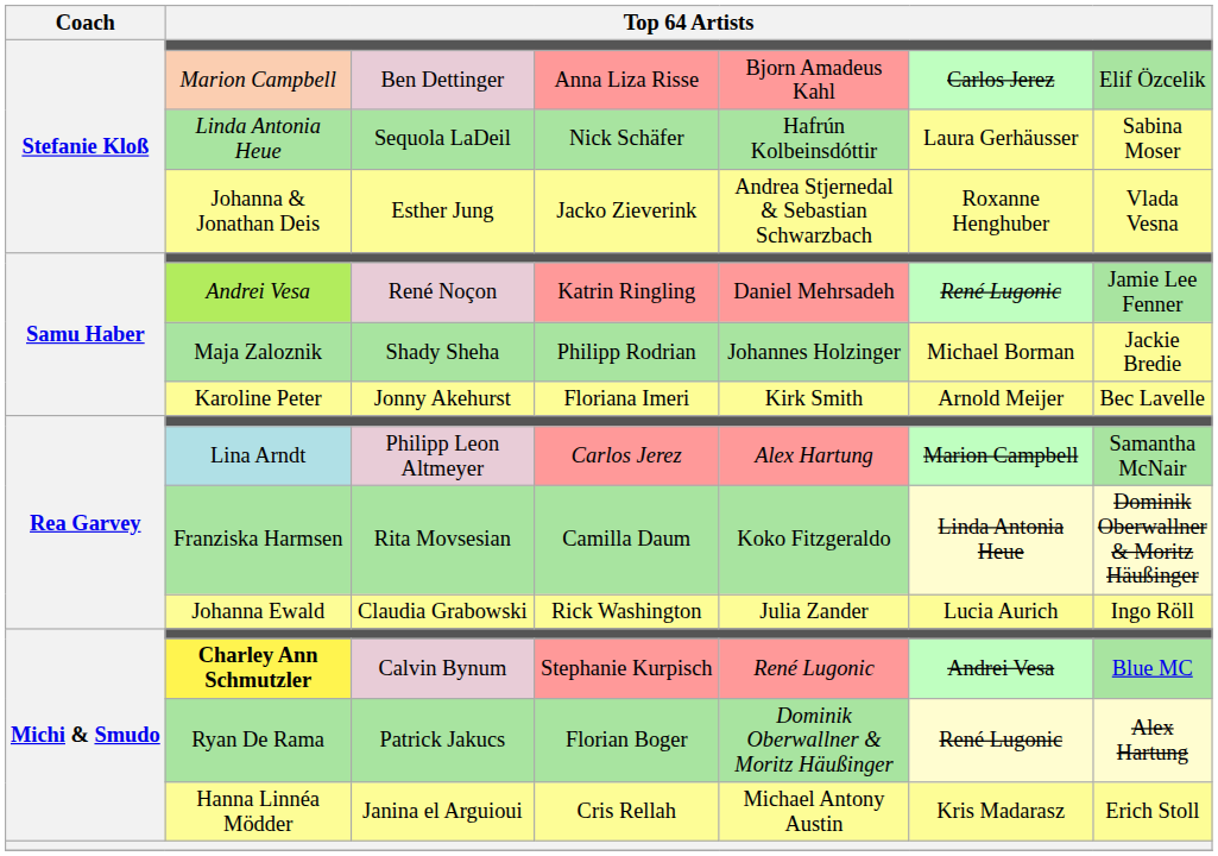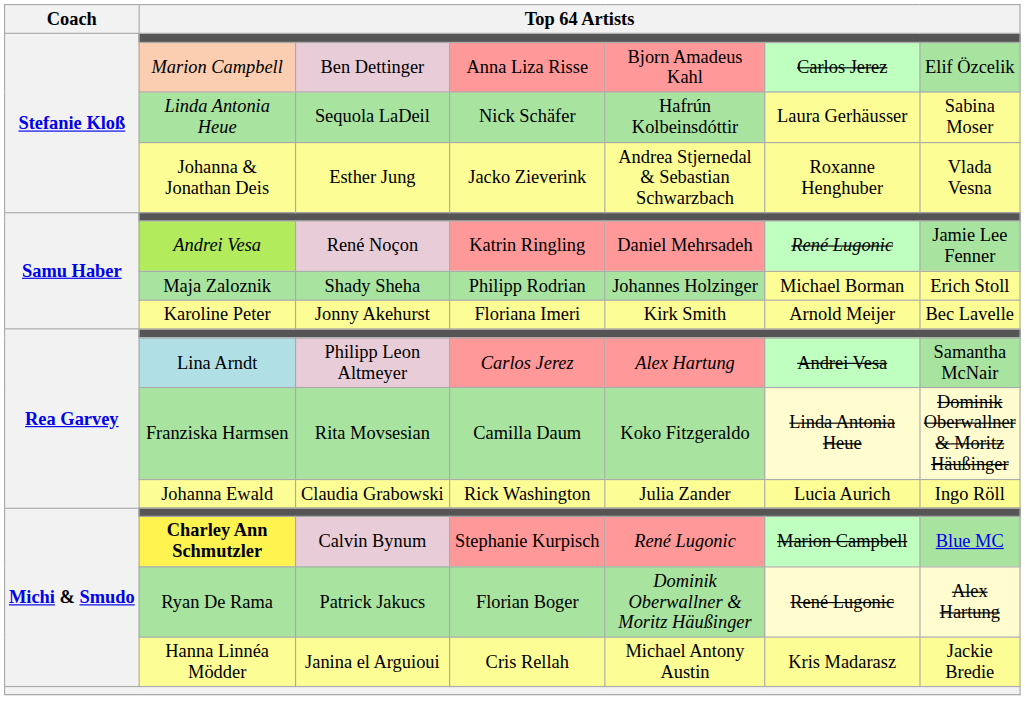 <table class="wikitable" style="text-align:center; width:100%;">
 <tr>
 <th scope="col" style="width:15%;">Coach</th>
 <th scope="col" style="width:85%;" colspan="6">Top 64 Artists</th>
 </tr>
 <tr>
 <th rowspan="4"><a href='#'>Stefanie Kloß</a></th>
 <td colspan=6 style="background:#555555;"></td>
 </tr>
 <tr>
 <td width="17%" style="background:#FBCEB1;"><em>Marion Campbell</em></td>
 <td width="17%" style="background:#E8CCD7;">Ben Dettinger</td>
 <td width="17%" style="background:#FF9999;">Anna Liza Risse</td>
 <td width="17%" style="background:#FF9999;">Bjorn Amadeus Kahl</td>
 <td width="17%" style="background:#BFFFC0;"><s>Carlos Jerez</s></td>
 <td width="17%" style="background:#A8E4A0;">Elif Özcelik</td>
 </tr>
 <tr>
 <td style="background:#A8E4A0;"><em>Linda Antonia Heue</em></td>
 <td style="background:#A8E4A0;">Sequola LaDeil</td>
 <td style="background:#A8E4A0;">Nick Schäfer</td>
 <td style="background:#A8E4A0;">Hafrún Kolbeinsdóttir</td>
 <td style="background:#FDFD96;">Laura Gerhäusser</td>
 <td style="background:#FDFD96;">Sabina Moser</td>
 </tr>
 <tr>
 <td style="background:#FDFD96;">Johanna & Jonathan Deis</td>
 <td style="background:#FDFD96;">Esther Jung</td>
 <td style="background:#FDFD96;">Jacko Zieverink</td>
 <td style="background:#FDFD96;">Andrea Stjernedal & Sebastian Schwarzbach</td>
 <td style="background:#FDFD96;">Roxanne Henghuber</td>
 <td style="background:#FDFD96;">Vlada Vesna</td>
 </tr>
 <tr>
 <th scope="row" rowspan="4"><a href='#'>Samu Haber</a></th>
 <td colspan=6 style="background:#555555;"></td>
 </tr>
 <tr>
 <td style="background:#B2EC5D;"><em>Andrei Vesa</em></td>
 <td style="background:#E8CCD7;">René Noçon</td>
 <td style="background:#FF9999;">Katrin Ringling</td>
 <td style="background:#FF9999;">Daniel Mehrsadeh</td>
 <td style="background:#BFFFC0;"><s><em>René Lugonic</em></s></td>
 <td style="background:#A8E4A0;">Jamie Lee Fenner</td>
 </tr>
 <tr>
 <td style="background:#A8E4A0;">Maja Zaloznik</td>
 <td style="background:#A8E4A0;">Shady Sheha</td>
 <td style="background:#A8E4A0;">Philipp Rodrian</td>
 <td style="background:#A8E4A0;">Johannes Holzinger</td>
 <td style="background:#FDFD96;">Michael Borman</td>
-<td style="background:#FDFD96;">Jackie Bredie</td>
+<td style="background:#FDFD96;">Erich Stoll</td>
 </tr>
 <tr>
 <td style="background:#FDFD96;">Karoline Peter</td>
 <td style="background:#FDFD96;">Jonny Akehurst</td>
 <td style="background:#FDFD96;">Floriana Imeri</td>
 <td style="background:#FDFD96;">Kirk Smith</td>
 <td style="background:#FDFD96;">Arnold Meijer</td>
 <td style="background:#FDFD96;">Bec Lavelle</td>
 </tr>
 <tr>
 <th scope="row" rowspan="4"><a href='#'>Rea Garvey</a></th>
 <td colspan=6 style="background:#555555;"></td>
 </tr>
 <tr>
 <td style="background:#B0E0E6;">Lina Arndt</td>
 <td style="background:#E8CCD7;">Philipp Leon Altmeyer</td>
 <td style="background:#FF9999;"><em>Carlos Jerez</em></td>
 <td style="background:#FF9999;"><em>Alex Hartung</em></td>
-<td style="background:#BFFFC0;"><s>Marion Campbell</s></td>
+<td style="background:#BFFFC0;"><s>Andrei Vesa</s></td>
 <td style="background:#A8E4A0;">Samantha McNair</td>
 </tr>
 <tr>
 <td style="background:#A8E4A0;">Franziska Harmsen</td>
 <td style="background:#A8E4A0;">Rita Movsesian</td>
 <td style="background:#A8E4A0;">Camilla Daum</td>
 <td style="background:#A8E4A0;">Koko Fitzgeraldo</td>
 <td style="background:#FFFDD0;"><s>Linda Antonia Heue</s></td>
 <td style="background:#FFFDD0;"><s>Dominik Oberwallner & Moritz Häußinger</s></td>
 </tr>
 <tr>
 <td style="background:#FDFD96;">Johanna Ewald</td>
 <td style="background:#FDFD96;">Claudia Grabowski</td>
 <td style="background:#FDFD96;">Rick Washington</td>
 <td style="background:#FDFD96;">Julia Zander</td>
 <td style="background:#FDFD96;">Lucia Aurich</td>
 <td style="background:#FDFD96;">Ingo Röll</td>
 </tr>
 <tr>
 <th scope="row" rowspan="4"><a href='#'>Michi</a> & <a href='#'>Smudo</a></th>
 <td colspan=6 style="background:#555555;"></td>
 </tr>
 <tr>
 <td style="background:#FFF44F;"><strong>Charley Ann Schmutzler</strong></td>
 <td style="background:#E8CCD7;">Calvin Bynum</td>
 <td style="background:#FF9999;">Stephanie Kurpisch</td>
 <td style="background:#FF9999;"><em>René Lugonic</em></td>
-<td style="background:#BFFFC0;"><s>Andrei Vesa</s></td>
+<td style="background:#BFFFC0;"><s>Marion Campbell</s></td>
 <td style="background:#A8E4A0;"><a href='#'>Blue MC</a></td>
 </tr>
 <tr>
 <td style="background:#A8E4A0;">Ryan De Rama</td>
 <td style="background:#A8E4A0;">Patrick Jakucs</td>
 <td style="background:#A8E4A0;">Florian Boger</td>
 <td style="background:#A8E4A0;"><em>Dominik Oberwallner & Moritz Häußinger</em></td>
 <td style="background:#FFFDD0;"><s>René Lugonic</s></td>
 <td style="background:#FFFDD0;"><s>Alex Hartung</s></td>
 </tr>
 <tr>
 <td style="background:#FDFD96;">Hanna Linnéa Mödder</td>
 <td style="background:#FDFD96;">Janina el Arguioui</td>
 <td style="background:#FDFD96;">Cris Rellah</td>
 <td style="background:#FDFD96;">Michael Antony Austin</td>
 <td style="background:#FDFD96;">Kris Madarasz</td>
-<td style="background:#FDFD96;">Erich Stoll</td>
+<td style="background:#FDFD96;">Jackie Bredie</td>
 </tr>
 <tr>
 <th style="font-size:90%; line-height:12px;" colspan="7"><small></small></th>
 </tr>
 <tr>
 </tr>
 </table>
